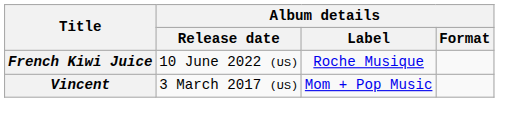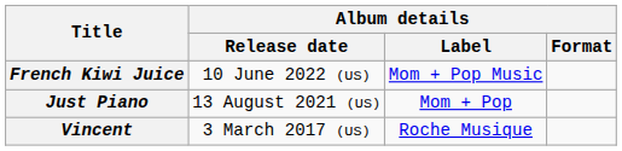 <table class="wikitable plainrowheaders" style="text-align:center;">
 <tr>
 <th rowspan="2" scope="col">Title</th>
 <th colspan="3" rowspan="1" scope="col">Album details</th>
 </tr>
 <tr>
 <th>Release date</th>
 <th>Label</th>
 <th>Format</th>
 </tr>
 <tr>
 <th scope="row"><em>French Kiwi Juice</em></th>
 <td>10 June 2022 <small>(US)</small></td>
-<td><a href='#'>Roche Musique</a></td>
+<td><a href='#'>Mom + Pop Music</a></td>
+<td></td>
+</tr>
+<tr>
+<th scope="row"><em>Just Piano</em></th>
+<td>13 August 2021 <small>(US)</small></td>
+<td><a href='#'>Mom + Pop</a></td>
 <td></td>
 </tr>
 <tr>
 <th scope="row"><em>Vincent</em></th>
 <td>3 March 2017 <small>(US)</small></td>
-<td><a href='#'>Mom + Pop Music</a></td>
+<td><a href='#'>Roche Musique</a></td>
 <td></td>
 </tr>
 </table>
